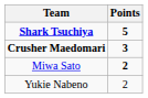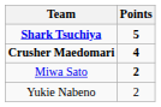 <table class="wikitable" style="text-align:center">
 <tr>
 <th>Team</th>
 <th>Points</th>
 </tr>
 <tr>
 <td><strong><a href='#'>Shark Tsuchiya</a></strong></td>
 <td><strong>5</strong></td>
 </tr>
 <tr>
 <td><strong>Crusher Maedomari</strong></td>
-<td><strong>3</strong></td>
+<td><strong>4</strong></td>
 </tr>
 <tr>
 <td><a href='#'>Miwa Sato</a></td>
 <td><strong>2</strong></td>
 </tr>
 <tr>
 <td>Yukie Nabeno</td>
 <td>2</td>
 </tr>
 </table>
